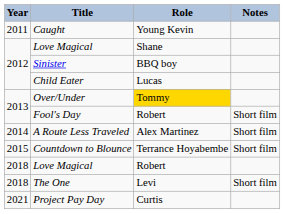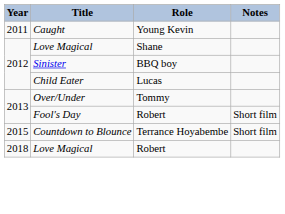 <table class="wikitable">
 <tr>
 <th style="background:#B0C4DE;">Year</th>
 <th style="background:#B0C4DE;">Title</th>
 <th style="background:#B0C4DE;">Role</th>
 <th style="background:#B0C4DE;">Notes</th>
 </tr>
 <tr>
 <td>2011</td>
 <td><em>Caught</em></td>
 <td>Young Kevin</td>
 <td></td>
 </tr>
 <tr>
 <td rowspan=3>2012</td>
 <td><em>Love Magical</em></td>
 <td>Shane</td>
 <td></td>
 </tr>
 <tr>
 <td><em><a href='#'>Sinister</a></em></td>
 <td>BBQ boy</td>
 <td></td>
 </tr>
 <tr>
 <td><em>Child Eater</em></td>
 <td>Lucas</td>
 <td></td>
 </tr>
 <tr>
 <td rowspan=2>2013</td>
 <td><em>Over/Under</em></td>
-<td style="background: gold;">Tommy</td>
+<td>Tommy</td>
 <td></td>
 </tr>
 <tr>
 <td><em>Fool's Day</em></td>
 <td>Robert</td>
-<td>Short film</td>
-</tr>
-<tr>
-<td>2014</td>
-<td><em>A Route Less Traveled</em></td>
-<td>Alex Martinez</td>
 <td>Short film</td>
 </tr>
 <tr>
 <td>2015</td>
 <td><em>Countdown to Blounce</em></td>
 <td>Terrance Hoyabembe</td>
 <td>Short film</td>
 </tr>
 <tr>
 <td>2018</td>
 <td><em>Love Magical</em></td>
 <td>Robert</td>
 <td></td>
 </tr>
-<tr>
-<td>2018</td>
-<td><em>The One</em></td>
-<td>Levi</td>
-<td>Short film</td>
-</tr>
-<tr>
-<td>2021</td>
-<td><em>Project Pay Day</em></td>
-<td>Curtis</td>
-<td></td>
-</tr>
 </table>
